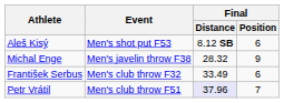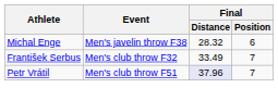 <table class=wikitable style="font-size:90%">
 <tr>
 <th rowspan="2">Athlete</th>
 <th rowspan="2">Event</th>
 <th colspan="2">Final</th>
 </tr>
 <tr style="font-size:95%">
 <th>Distance</th>
 <th>Position</th>
 </tr>
 <tr align=center>
-<td align=left><a href='#'>Aleš Kisý</a></td>
-<td align=left><a href='#'>Men's shot put F53</a></td>
-<td>8.12 <strong>SB</strong></td>
-<td>6</td>
-</tr>
-<tr align=center>
 <td align=left><a href='#'>Michal Enge</a></td>
 <td align=left><a href='#'>Men's javelin throw F38</a></td>
 <td>28.32</td>
-<td>9</td>
+<td>6</td>
 </tr>
 <tr align=center>
 <td align=left><a href='#'>František Serbus</a></td>
 <td align=left><a href='#'>Men's club throw F32</a></td>
 <td>33.49</td>
-<td>6</td>
+<td>7</td>
 </tr>
 <tr align=center>
 <td align=left><a href='#'>Petr Vrátil</a></td>
 <td align=left><a href='#'>Men's club throw F51</a></td>
 <td style="background: lavender;">37.96</td>
 <td>7</td>
 </tr>
 </table>
